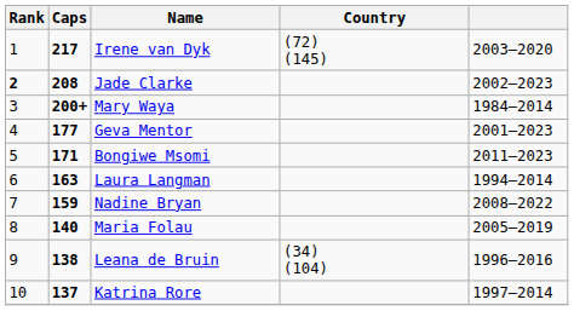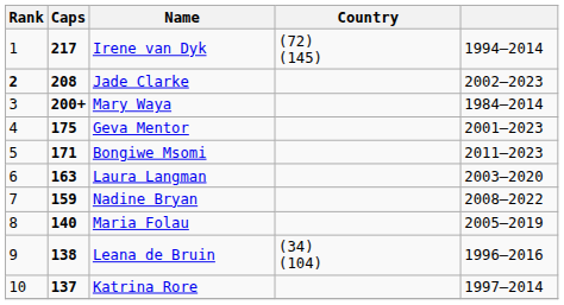 <table class="sortable wikitable">
 <tr>
 <th width="10px">Rank</th>
 <th width="10px">Caps</th>
 <th width="160px">Name</th>
 <th width="160px">Country</th>
 <th width="80px"></th>
 </tr>
 <tr>
 <td>1</td>
 <td><strong>217</strong></td>
 <td><a href='#'>Irene van Dyk</a></td>
 <td> (72)<br> (145)</td>
-<td>2003–2020</td>
+<td>1994–2014</td>
 </tr>
 <tr>
 <td><strong>2</strong></td>
 <td><strong>208</strong></td>
 <td><a href='#'>Jade Clarke</a></td>
 <td></td>
 <td>2002–2023</td>
 </tr>
 <tr>
 <td>3</td>
 <td><strong>200+</strong></td>
 <td><a href='#'>Mary Waya</a></td>
 <td></td>
 <td>1984–2014</td>
 </tr>
 <tr>
 <td>4</td>
-<td><strong>177</strong></td>
+<td><strong>175</strong></td>
 <td><a href='#'>Geva Mentor</a></td>
 <td></td>
 <td>2001–2023</td>
 </tr>
 <tr>
 <td>5</td>
 <td><strong>171</strong></td>
 <td><a href='#'>Bongiwe Msomi</a></td>
 <td></td>
 <td>2011–2023</td>
 </tr>
 <tr>
 <td>6</td>
 <td><strong>163</strong></td>
 <td><a href='#'>Laura Langman</a></td>
 <td></td>
-<td>1994–2014</td>
+<td>2003–2020</td>
 </tr>
 <tr>
 <td>7</td>
 <td><strong>159</strong></td>
 <td><a href='#'>Nadine Bryan</a></td>
 <td></td>
 <td>2008–2022</td>
 </tr>
 <tr>
 <td>8</td>
 <td><strong>140</strong></td>
 <td><a href='#'>Maria Folau</a></td>
 <td></td>
 <td>2005–2019</td>
 </tr>
 <tr>
 <td>9</td>
 <td><strong>138</strong></td>
 <td><a href='#'>Leana de Bruin</a></td>
 <td> (34)<br> (104)</td>
 <td>1996–2016</td>
 </tr>
 <tr>
 <td>10</td>
 <td><strong>137</strong></td>
 <td><a href='#'>Katrina Rore</a></td>
 <td></td>
 <td>1997–2014</td>
 </tr>
 <tr>
 </tr>
 </table>
